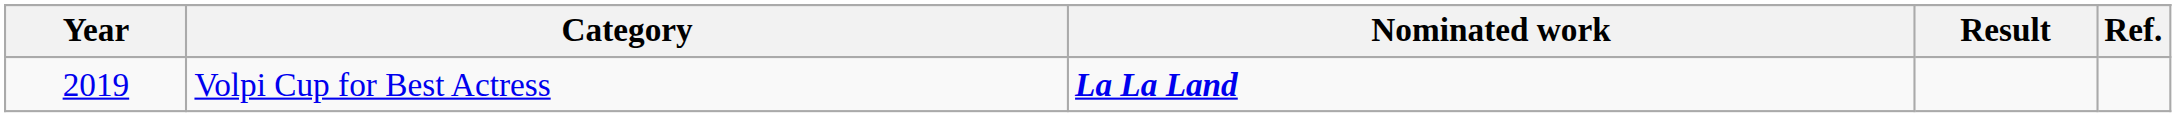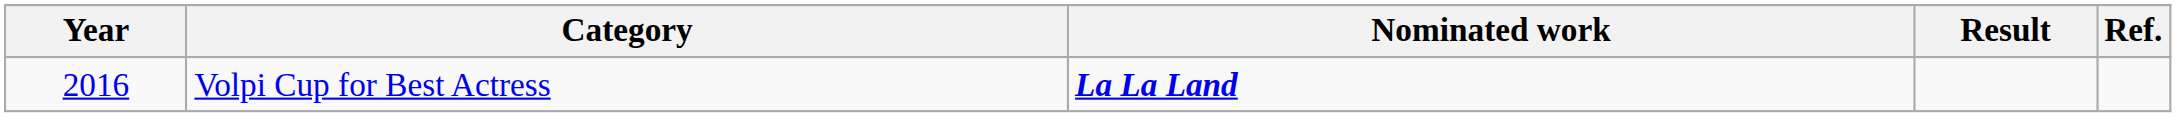 <table class=wikitable>
 <tr>
 </tr>
 <tr>
 <th scope="col" style="width:5em;">Year</th>
 <th scope="col" style="width:26em;">Category</th>
 <th scope="col" style="width:25em;">Nominated work</th>
 <th scope="col" style="width:5em;">Result</th>
 <th>Ref.</th>
 </tr>
 <tr>
-<td style="text-align:center;"><a href='#'>2019</a></td>
+<td style="text-align:center;"><a href='#'>2016</a></td>
 <td><a href='#'>Volpi Cup for Best Actress</a></td>
 <td><strong><em><a href='#'>La La Land</a></em></strong></td>
 <td></td>
 <td align="center"></td>
 </tr>
 </table>
